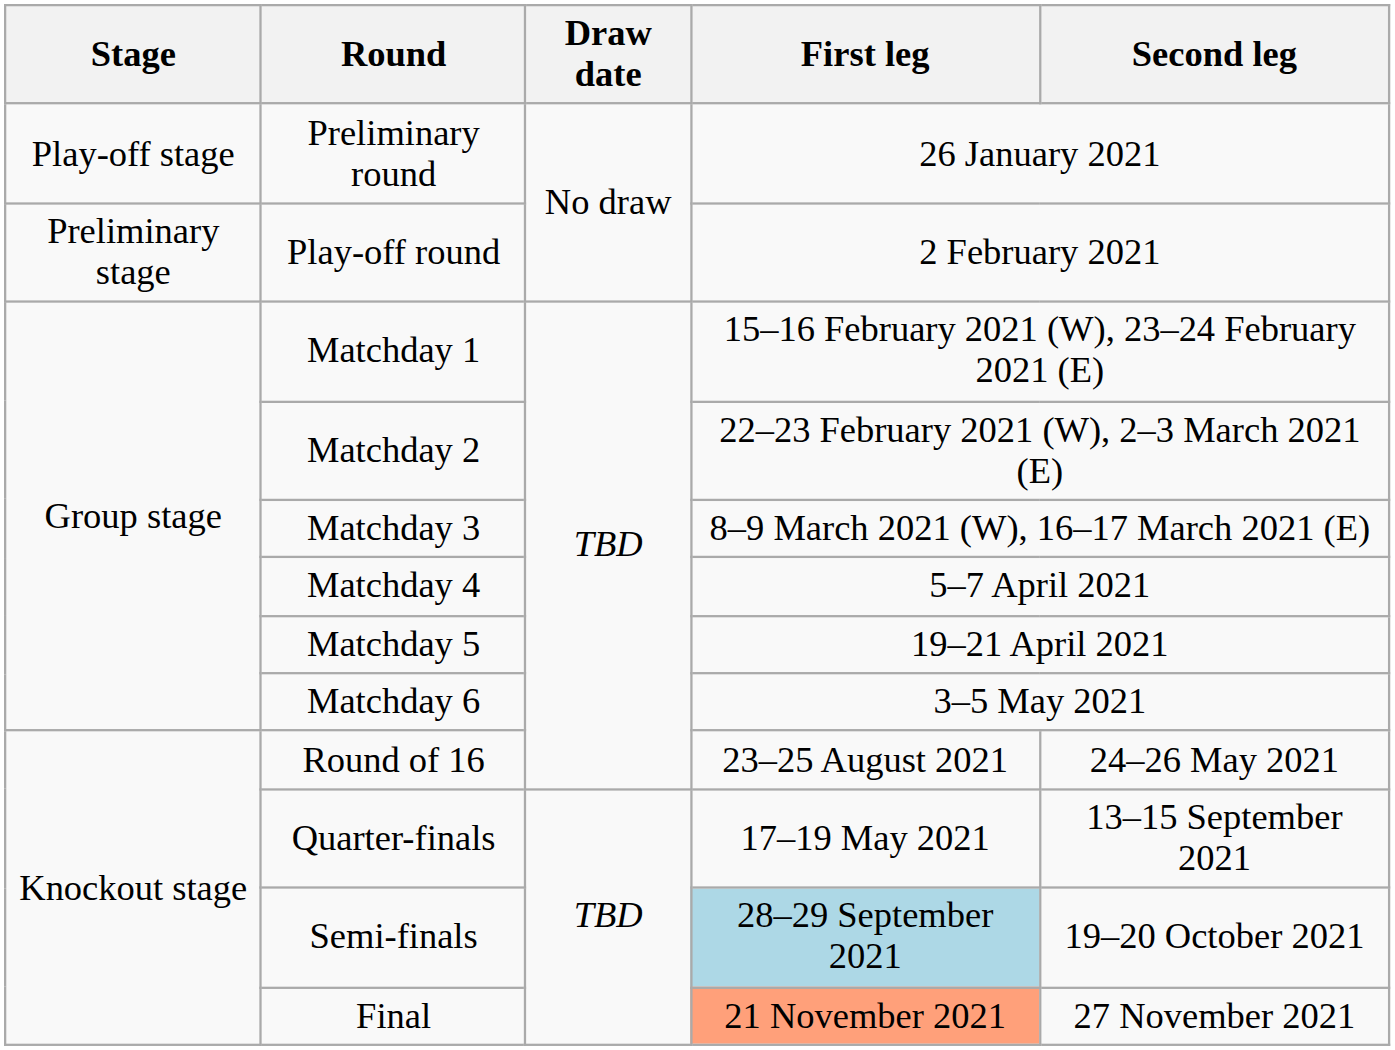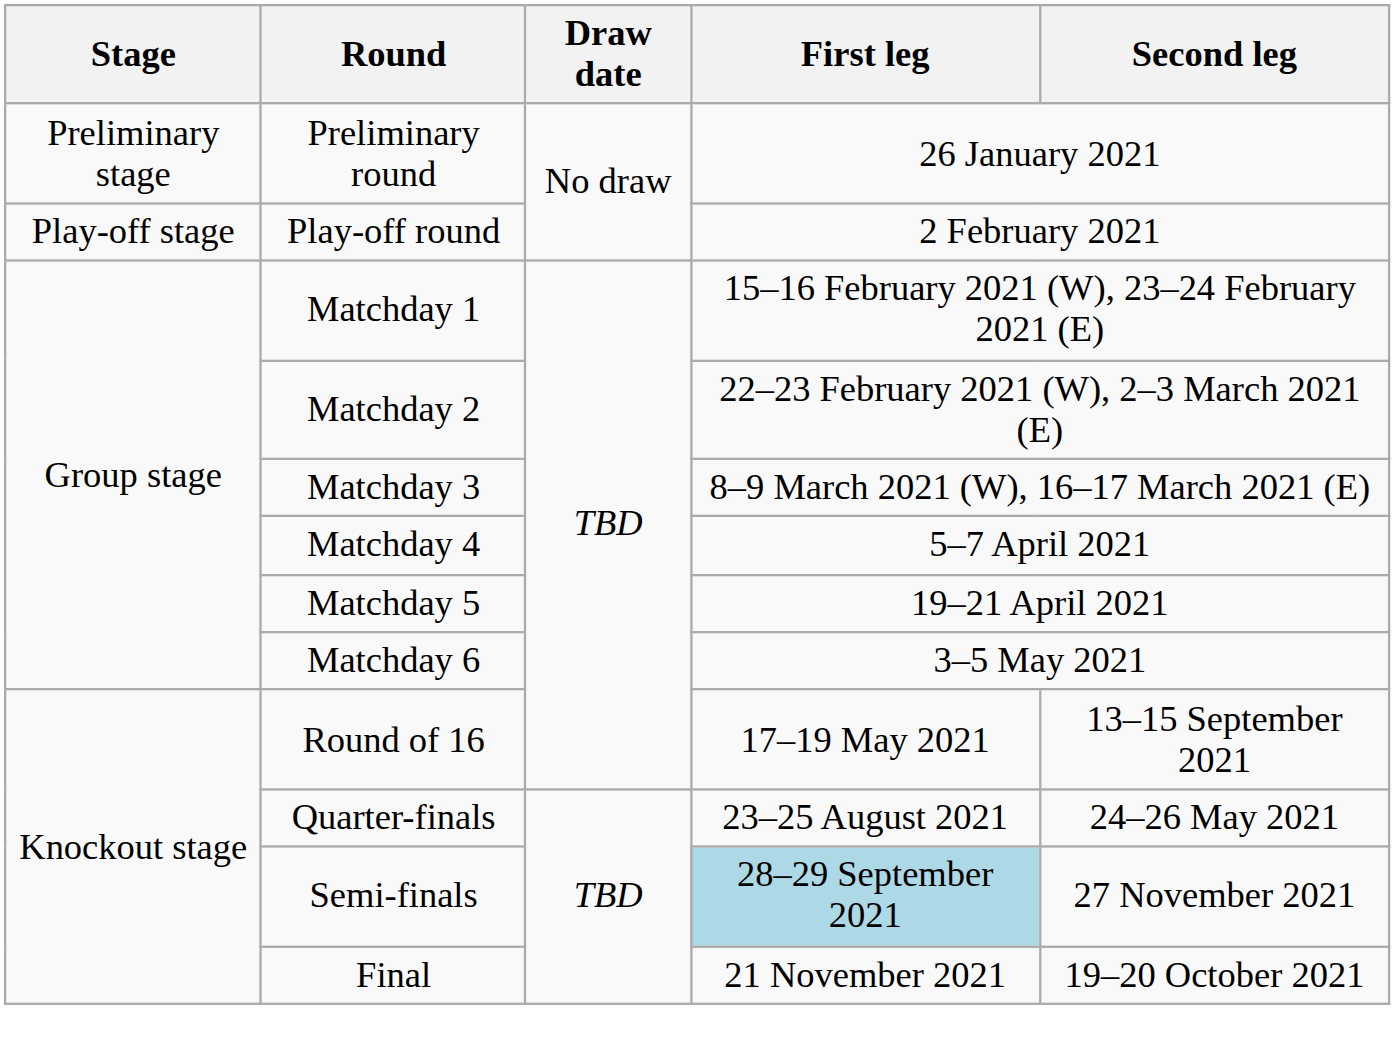 <table class="wikitable mw-collapsible mw-collapsed" style="text-align:center">
 <tr>
 <th>Stage</th>
 <th>Round</th>
 <th>Draw date</th>
 <th>First leg</th>
 <th>Second leg</th>
 </tr>
 <tr>
-<td>Play-off stage</td>
+<td>Preliminary stage</td>
 <td>Preliminary round</td>
 <td rowspan=2>No draw</td>
 <td colspan=2>26 January 2021</td>
 </tr>
 <tr>
-<td>Preliminary stage</td>
+<td>Play-off stage</td>
 <td>Play-off round</td>
 <td colspan=2>2 February 2021</td>
 </tr>
 <tr>
 <td rowspan=6>Group stage</td>
 <td>Matchday 1</td>
 <td rowspan=7><em>TBD</em></td>
 <td colspan=2>15–16 February 2021 (W), 23–24 February 2021 (E)</td>
 </tr>
 <tr>
 <td>Matchday 2</td>
 <td colspan=2>22–23 February 2021 (W), 2–3 March 2021 (E)</td>
 </tr>
 <tr>
 <td>Matchday 3</td>
 <td colspan=2>8–9 March 2021 (W), 16–17 March 2021 (E)</td>
 </tr>
 <tr>
 <td>Matchday 4</td>
 <td colspan=2>5–7 April 2021</td>
 </tr>
 <tr>
 <td>Matchday 5</td>
 <td colspan=2>19–21 April 2021</td>
 </tr>
 <tr>
 <td>Matchday 6</td>
 <td colspan=2>3–5 May 2021</td>
 </tr>
 <tr>
 <td rowspan=4>Knockout stage</td>
 <td>Round of 16</td>
+<td>17–19 May 2021</td>
+<td>13–15 September 2021</td>
+</tr>
+<tr>
+<td>Quarter-finals</td>
+<td rowspan=3><em>TBD</em></td>
 <td>23–25 August 2021</td>
 <td>24–26 May 2021</td>
 </tr>
 <tr>
-<td>Quarter-finals</td>
-<td rowspan=3><em>TBD</em></td>
-<td>17–19 May 2021</td>
-<td>13–15 September 2021</td>
-</tr>
-<tr>
 <td>Semi-finals</td>
 <td style="background: lightblue;">28–29 September 2021</td>
-<td>19–20 October 2021</td>
+<td>27 November 2021</td>
 </tr>
 <tr>
 <td>Final</td>
-<td style="background: lightsalmon;">21 November 2021</td>
-<td>27 November 2021</td>
+<td>21 November 2021</td>
+<td>19–20 October 2021</td>
 </tr>
 </table>
